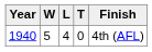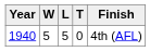 <table class="toccolours" border="1" cellpadding="4" cellspacing="2" style="border-collapse: collapse; margin:1em auto;">
 <tr bgcolor="#efefef">
 <th>Year</th>
 <th>W</th>
 <th>L</th>
 <th>T</th>
 <th>Finish</th>
 </tr>
 <tr>
 <td><a href='#'>1940</a></td>
 <td>5</td>
-<td>4</td>
+<td>5</td>
 <td>0</td>
 <td>4th (<a href='#'>AFL</a>)</td>
 </tr>
 </table>
